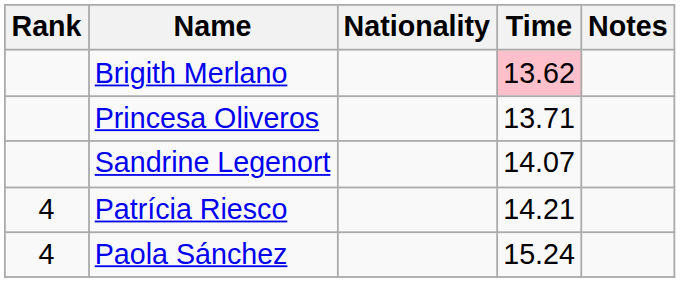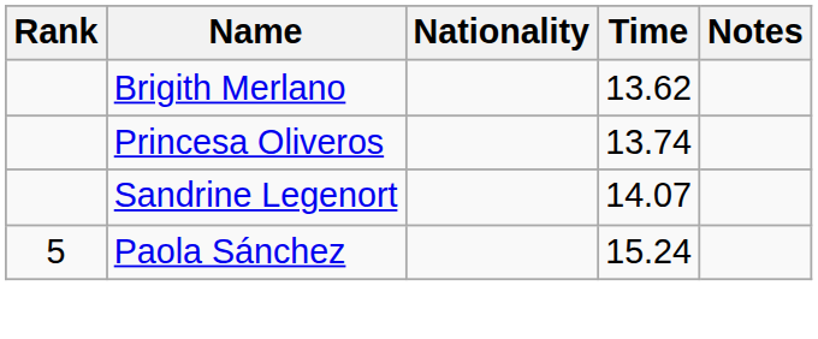 <table class="wikitable sortable" style="text-align:center">
 <tr>
 <th>Rank</th>
 <th>Name</th>
 <th>Nationality</th>
 <th>Time</th>
 <th>Notes</th>
 </tr>
 <tr>
 <td></td>
 <td align=left><a href='#'>Brigith Merlano</a></td>
 <td align=left></td>
-<td style="background: pink;">13.62</td>
+<td>13.62</td>
 <td></td>
 </tr>
 <tr>
 <td></td>
 <td align=left><a href='#'>Princesa Oliveros</a></td>
 <td align=left></td>
-<td>13.71</td>
+<td>13.74</td>
 <td></td>
 </tr>
 <tr>
 <td></td>
 <td align=left><a href='#'>Sandrine Legenort</a></td>
 <td align=left></td>
 <td>14.07</td>
 <td></td>
 </tr>
 <tr>
-<td>4</td>
-<td align=left><a href='#'>Patrícia Riesco</a></td>
-<td align=left></td>
-<td>14.21</td>
-<td></td>
-</tr>
-<tr>
-<td>4</td>
+<td>5</td>
 <td align=left><a href='#'>Paola Sánchez</a></td>
 <td align=left></td>
 <td>15.24</td>
 <td></td>
 </tr>
 </table>
